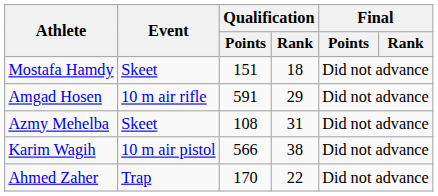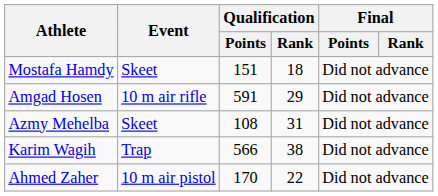 <table class="wikitable" style="font-size:90%">
 <tr>
 <th scope="col" rowspan=2>Athlete</th>
 <th scope="col" rowspan=2>Event</th>
 <th scope="col" colspan=2>Qualification</th>
 <th scope="col" colspan=2>Final</th>
 </tr>
 <tr style="font-size:95%">
 <th scope="col">Points</th>
 <th scope="col">Rank</th>
 <th scope="col">Points</th>
 <th scope="col">Rank</th>
 </tr>
 <tr align=center>
 <td align=left><a href='#'>Mostafa Hamdy</a></td>
 <td align=left><a href='#'>Skeet</a></td>
 <td>151</td>
 <td>18</td>
 <td colspan=2>Did not advance</td>
 </tr>
 <tr align=center>
 <td align=left><a href='#'>Amgad Hosen</a></td>
 <td align=left><a href='#'>10 m air rifle</a></td>
 <td>591</td>
 <td>29</td>
 <td colspan=2>Did not advance</td>
 </tr>
 <tr align=center>
 <td align=left><a href='#'>Azmy Mehelba</a></td>
 <td align=left><a href='#'>Skeet</a></td>
 <td>108</td>
 <td>31</td>
 <td colspan=2>Did not advance</td>
 </tr>
 <tr align=center>
 <td align=left><a href='#'>Karim Wagih</a></td>
-<td align=left><a href='#'>10 m air pistol</a></td>
+<td align=left><a href='#'>Trap</a></td>
 <td>566</td>
 <td>38</td>
 <td colspan=2>Did not advance</td>
 </tr>
 <tr align=center>
 <td align=left><a href='#'>Ahmed Zaher</a></td>
-<td align=left><a href='#'>Trap</a></td>
+<td align=left><a href='#'>10 m air pistol</a></td>
 <td>170</td>
 <td>22</td>
 <td colspan=2>Did not advance</td>
 </tr>
 </table>
